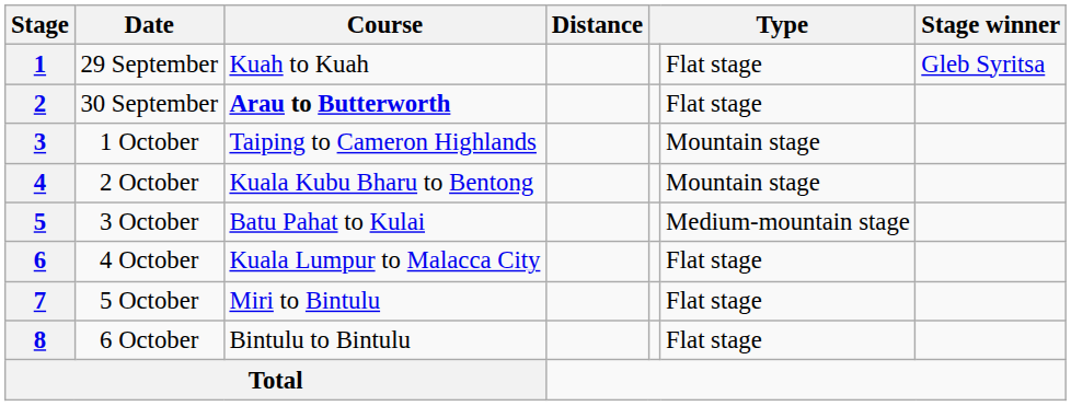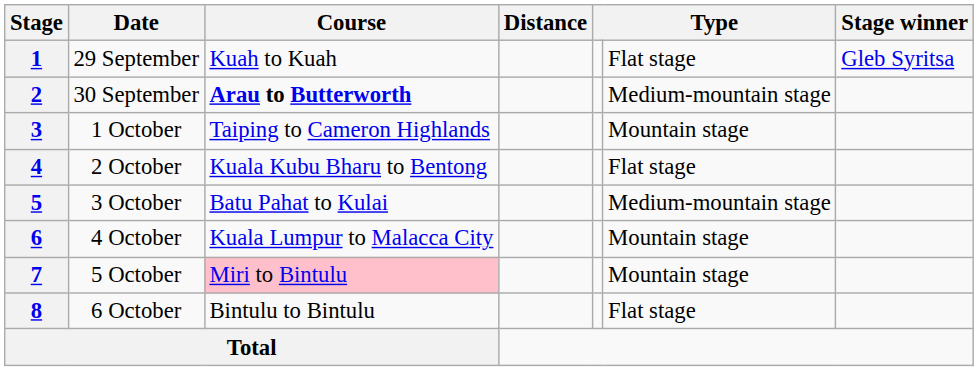 <table class="wikitable">
 <tr>
 <th scope="col">Stage</th>
 <th scope="col">Date</th>
 <th scope="col">Course</th>
 <th scope="col">Distance</th>
 <th colspan="2" scope="col">Type</th>
 <th scope="col">Stage winner</th>
 </tr>
 <tr>
 <th scope="row"><a href='#'>1</a></th>
 <td style="text-align:center;">29 September</td>
 <td><a href='#'>Kuah</a> to Kuah</td>
 <td style="text-align:center;"></td>
 <td></td>
 <td>Flat stage</td>
 <td> <a href='#'>Gleb Syritsa</a></td>
 </tr>
 <tr>
 <th scope="row"><a href='#'>2</a></th>
 <td style="text-align:center;">30 September</td>
 <td><strong><a href='#'>Arau</a> to <a href='#'>Butterworth</a></strong></td>
 <td style="text-align:center;"></td>
 <td></td>
-<td>Flat stage</td>
+<td>Medium-mountain stage</td>
 <td></td>
 </tr>
 <tr>
 <th scope="row"><a href='#'>3</a></th>
 <td style="text-align:center;">1 October</td>
 <td><a href='#'>Taiping</a> to <a href='#'>Cameron Highlands</a></td>
 <td style="text-align:center;"></td>
 <td></td>
 <td>Mountain stage</td>
 <td></td>
 </tr>
 <tr>
 <th scope="row"><a href='#'>4</a></th>
 <td style="text-align:center;">2 October</td>
 <td><a href='#'>Kuala Kubu Bharu</a> to <a href='#'>Bentong</a></td>
 <td style="text-align:center;"></td>
 <td></td>
-<td>Mountain stage</td>
+<td>Flat stage</td>
 <td></td>
 </tr>
 <tr>
 <th scope="row"><a href='#'>5</a></th>
 <td style="text-align:center;">3 October</td>
 <td><a href='#'>Batu Pahat</a> to <a href='#'>Kulai</a></td>
 <td style="text-align:center;"></td>
 <td></td>
 <td>Medium-mountain stage</td>
 <td></td>
 </tr>
 <tr>
 <th scope="row"><a href='#'>6</a></th>
 <td style="text-align:center;">4 October</td>
 <td><a href='#'>Kuala Lumpur</a> to <a href='#'>Malacca City</a></td>
 <td style="text-align:center;"></td>
 <td></td>
-<td>Flat stage</td>
+<td>Mountain stage</td>
 <td></td>
 </tr>
 <tr>
 <th scope="row"><a href='#'>7</a></th>
 <td style="text-align:center;">5 October</td>
-<td><a href='#'>Miri</a> to <a href='#'>Bintulu</a></td>
+<td style="background: pink;"><a href='#'>Miri</a> to <a href='#'>Bintulu</a></td>
 <td style="text-align:center;"></td>
 <td></td>
-<td>Flat stage</td>
+<td>Mountain stage</td>
 <td></td>
 </tr>
 <tr>
 <th scope="row"><a href='#'>8</a></th>
 <td style="text-align:center;">6 October</td>
 <td>Bintulu to Bintulu</td>
 <td style="text-align:center;"></td>
 <td></td>
 <td>Flat stage</td>
 <td></td>
 </tr>
 <tr>
 <th colspan="3">Total</th>
 <td colspan="4" style="text-align:center;"></td>
 </tr>
 </table>
